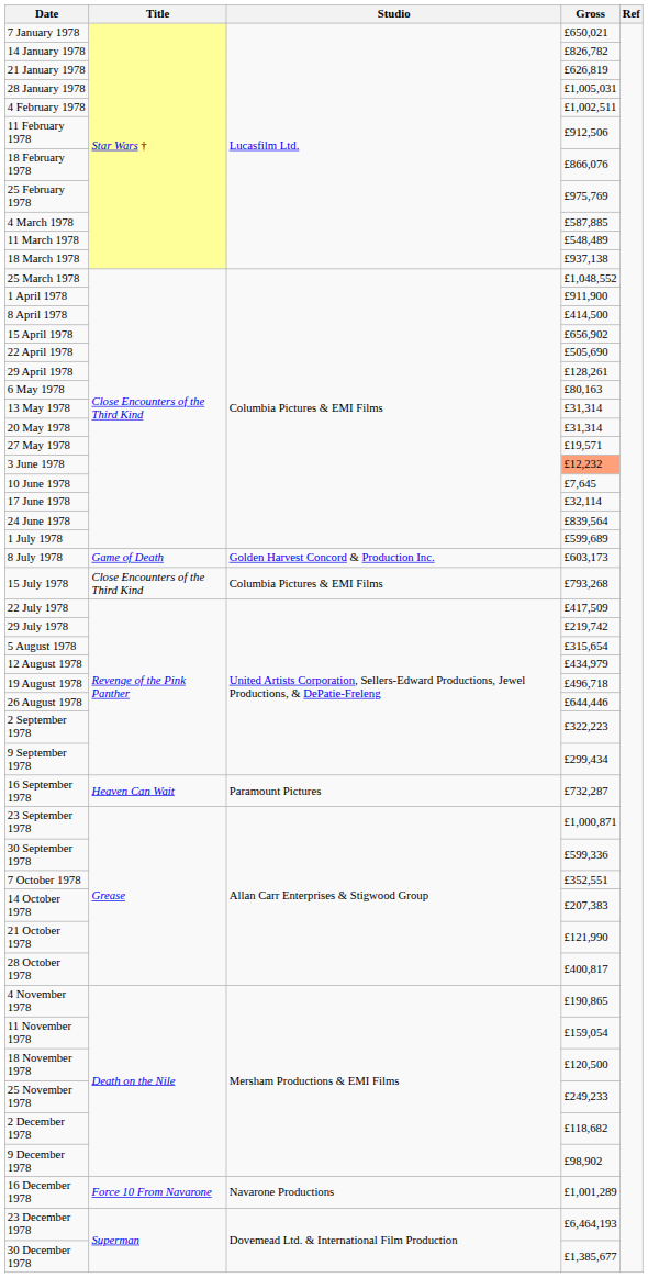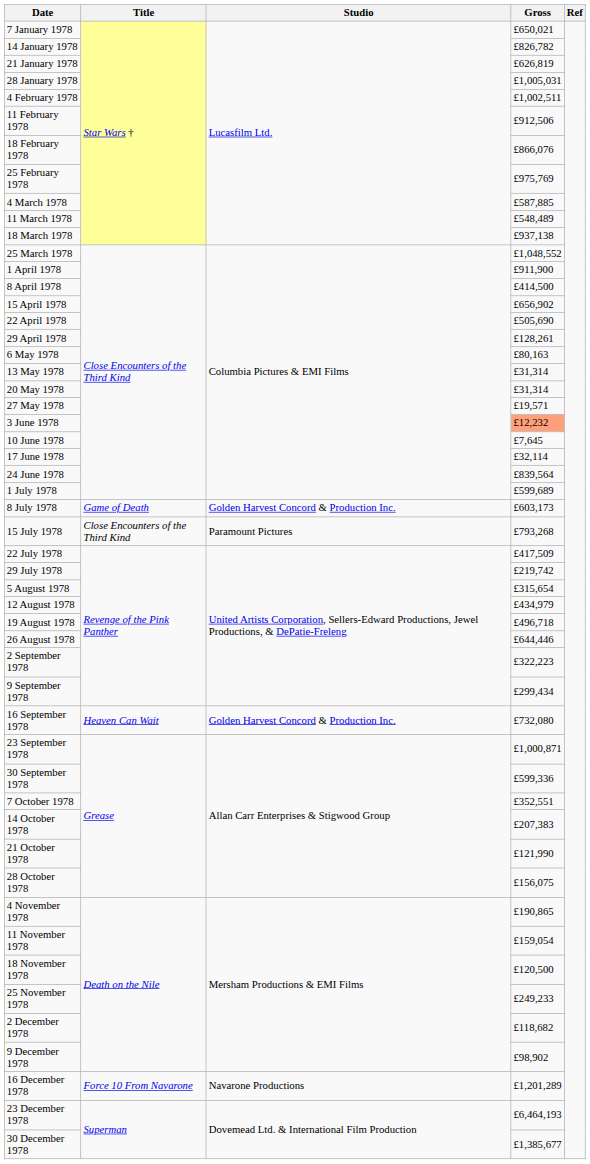 <table class="wikitable sortable">
 <tr>
 <th scope="col">Date</th>
 <th scope="col">Title</th>
 <th scope="col">Studio</th>
 <th scope="col">Gross</th>
 <th scope="col">Ref</th>
 </tr>
 <tr>
 <td>7 January 1978</td>
 <td rowspan="11" style="background-color:#FFFF99"><em><a href='#'>Star Wars</a></em> †</td>
 <td rowspan="11"><a href='#'>Lucasfilm Ltd.</a></td>
 <td>£650,021</td>
 <td rowspan="52"></td>
 </tr>
 <tr>
 <td>14 January 1978</td>
 <td>£826,782</td>
 </tr>
 <tr>
 <td>21 January 1978</td>
 <td>£626,819</td>
 </tr>
 <tr>
 <td>28 January 1978</td>
 <td>£1,005,031</td>
 </tr>
 <tr>
 <td>4 February 1978</td>
 <td>£1,002,511</td>
 </tr>
 <tr>
 <td>11 February 1978</td>
 <td>£912,506</td>
 </tr>
 <tr>
 <td>18 February 1978</td>
 <td>£866,076</td>
 </tr>
 <tr>
 <td>25 February 1978</td>
 <td>£975,769</td>
 </tr>
 <tr>
 <td>4 March 1978</td>
 <td>£587,885</td>
 </tr>
 <tr>
 <td>11 March 1978</td>
 <td>£548,489</td>
 </tr>
 <tr>
 <td>18 March 1978</td>
 <td>£937,138</td>
 </tr>
 <tr>
 <td>25 March 1978</td>
 <td rowspan="15"><em><a href='#'>Close Encounters of the Third Kind</a></em></td>
 <td rowspan="15">Columbia Pictures & EMI Films</td>
 <td>£1,048,552</td>
 </tr>
 <tr>
 <td>1 April 1978</td>
 <td>£911,900</td>
 </tr>
 <tr>
 <td>8 April 1978</td>
 <td>£414,500</td>
 </tr>
 <tr>
 <td>15 April 1978</td>
 <td>£656,902</td>
 </tr>
 <tr>
 <td>22 April 1978</td>
 <td>£505,690</td>
 </tr>
 <tr>
 <td>29 April 1978</td>
 <td>£128,261</td>
 </tr>
 <tr>
 <td>6 May 1978</td>
 <td>£80,163</td>
 </tr>
 <tr>
 <td>13 May 1978</td>
 <td>£31,314</td>
 </tr>
 <tr>
 <td>20 May 1978</td>
 <td>£31,314</td>
 </tr>
 <tr>
 <td>27 May 1978</td>
 <td>£19,571</td>
 </tr>
 <tr>
 <td>3 June 1978</td>
 <td style="background: lightsalmon;">£12,232</td>
 </tr>
 <tr>
 <td>10 June 1978</td>
 <td>£7,645</td>
 </tr>
 <tr>
 <td>17 June 1978</td>
 <td>£32,114</td>
 </tr>
 <tr>
 <td>24 June 1978</td>
 <td>£839,564</td>
 </tr>
 <tr>
 <td>1 July 1978</td>
 <td>£599,689</td>
 </tr>
 <tr>
 <td>8 July 1978</td>
 <td><em><a href='#'>Game of Death</a></em></td>
 <td><a href='#'>Golden Harvest Concord</a> & <a href='#'>Production Inc.</a></td>
 <td>£603,173</td>
 </tr>
 <tr>
 <td>15 July 1978</td>
 <td><em>Close Encounters of the Third Kind</em></td>
-<td>Columbia Pictures & EMI Films</td>
+<td>Paramount Pictures</td>
 <td>£793,268</td>
 </tr>
 <tr>
 <td>22 July 1978</td>
 <td rowspan="8"><em><a href='#'>Revenge of the Pink Panther</a></em></td>
 <td rowspan="8"><a href='#'>United Artists Corporation</a>, Sellers-Edward Productions, Jewel Productions, & <a href='#'>DePatie-Freleng</a></td>
 <td>£417,509</td>
 </tr>
 <tr>
 <td>29 July 1978</td>
 <td>£219,742</td>
 </tr>
 <tr>
 <td>5 August 1978</td>
 <td>£315,654</td>
 </tr>
 <tr>
 <td>12 August 1978</td>
 <td>£434,979</td>
 </tr>
 <tr>
 <td>19 August 1978</td>
 <td>£496,718</td>
 </tr>
 <tr>
 <td>26 August 1978</td>
 <td>£644,446</td>
 </tr>
 <tr>
 <td>2 September 1978</td>
 <td>£322,223</td>
 </tr>
 <tr>
 <td>9 September 1978</td>
 <td>£299,434</td>
 </tr>
 <tr>
 <td>16 September 1978</td>
 <td><em><a href='#'>Heaven Can Wait</a></em></td>
-<td>Paramount Pictures</td>
-<td>£732,287</td>
+<td><a href='#'>Golden Harvest Concord</a> & <a href='#'>Production Inc.</a></td>
+<td>£732,080</td>
 </tr>
 <tr>
 <td>23 September 1978</td>
 <td rowspan="6"><em><a href='#'>Grease</a></em></td>
 <td rowspan="6">Allan Carr Enterprises & Stigwood Group</td>
 <td>£1,000,871</td>
 </tr>
 <tr>
 <td>30 September 1978</td>
 <td>£599,336</td>
 </tr>
 <tr>
 <td>7 October 1978</td>
 <td>£352,551</td>
 </tr>
 <tr>
 <td>14 October 1978</td>
 <td>£207,383</td>
 </tr>
 <tr>
 <td>21 October 1978</td>
 <td>£121,990</td>
 </tr>
 <tr>
 <td>28 October 1978</td>
-<td>£400,817</td>
+<td>£156,075</td>
 </tr>
 <tr>
 <td>4 November 1978</td>
 <td rowspan="6"><em><a href='#'>Death on the Nile</a></em></td>
 <td rowspan="6">Mersham Productions & EMI Films</td>
 <td>£190,865</td>
 </tr>
 <tr>
 <td>11 November 1978</td>
 <td>£159,054</td>
 </tr>
 <tr>
 <td>18 November 1978</td>
 <td>£120,500</td>
 </tr>
 <tr>
 <td>25 November 1978</td>
 <td>£249,233</td>
 </tr>
 <tr>
 <td>2 December 1978</td>
 <td>£118,682</td>
 </tr>
 <tr>
 <td>9 December 1978</td>
 <td>£98,902</td>
 </tr>
 <tr>
 <td>16 December 1978</td>
 <td><em><a href='#'>Force 10 From Navarone</a></em></td>
 <td>Navarone Productions</td>
-<td>£1,001,289</td>
+<td>£1,201,289</td>
 </tr>
 <tr>
 <td>23 December 1978</td>
 <td rowspan="2"><em><a href='#'>Superman</a></em></td>
 <td rowspan="2">Dovemead Ltd. & International Film Production</td>
 <td>£6,464,193</td>
 </tr>
 <tr>
 <td>30 December 1978</td>
 <td>£1,385,677</td>
 </tr>
 </table>
